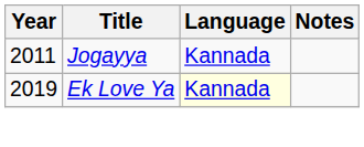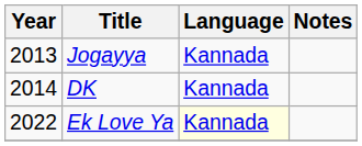 <table class="wikitable">
 <tr>
 <th>Year</th>
 <th>Title</th>
 <th>Language</th>
 <th>Notes</th>
 </tr>
 <tr>
-<td>2011</td>
+<td>2013</td>
 <td><em><a href='#'>Jogayya</a></em></td>
 <td><a href='#'>Kannada</a></td>
 <td></td>
 </tr>
 <tr>
-<td>2019</td>
+<td>2014</td>
+<td><em><a href='#'>DK</a></em></td>
+<td><a href='#'>Kannada</a></td>
+<td></td>
+</tr>
+<tr>
+<td>2022</td>
 <td><em><a href='#'>Ek Love Ya</a></em></td>
 <td style="background: lightyellow;"><a href='#'>Kannada</a></td>
 <td></td>
 </tr>
 <tr>
 </tr>
 </table>
